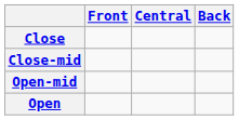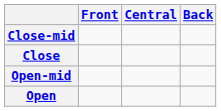 <table class="wikitable">
 <tr>
 <th></th>
 <th><a href='#'>Front</a></th>
 <th><a href='#'>Central</a></th>
 <th><a href='#'>Back</a></th>
 </tr>
 <tr align="center">
-<th><a href='#'>Close</a></th>
+<th><a href='#'>Close-mid</a></th>
 <td></td>
 <td></td>
 <td></td>
 </tr>
 <tr align="center">
-<th><a href='#'>Close-mid</a></th>
+<th><a href='#'>Close</a></th>
 <td></td>
 <td></td>
 <td></td>
 </tr>
 <tr align="center">
 <th><a href='#'>Open-mid</a></th>
 <td></td>
 <td></td>
 <td></td>
 </tr>
 <tr align="center">
 <th><a href='#'>Open</a></th>
 <td></td>
 <td></td>
 <td></td>
 </tr>
 </table>
